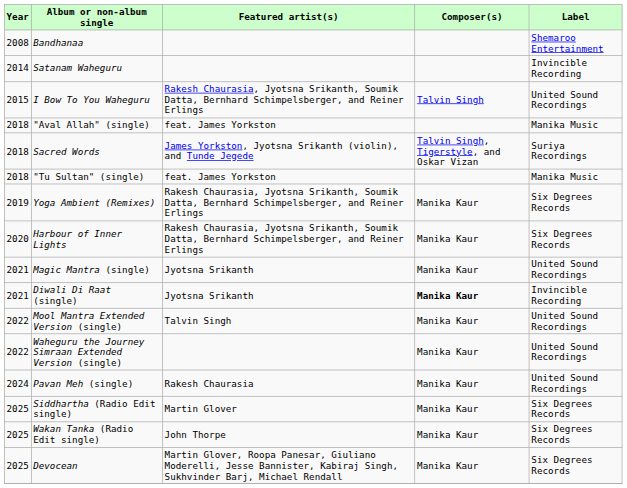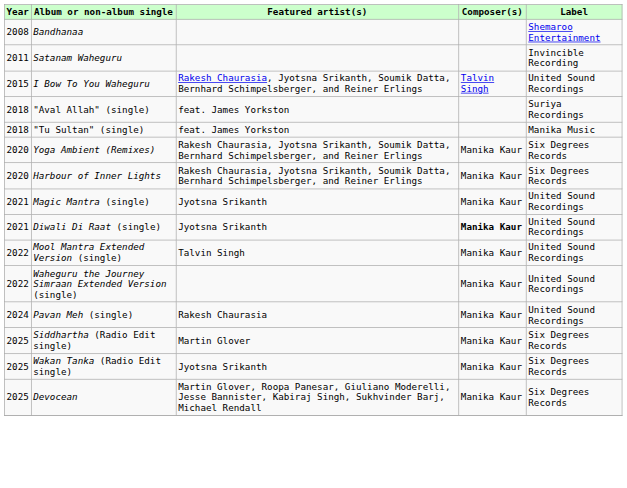 <table class="wikitable plainrowheaders">
 <tr style="background:#cfc; text-align:center;">
 <td><strong>Year</strong></td>
 <td><strong>Album or non-album single</strong></td>
 <td><strong>Featured artist(s)</strong></td>
 <td><strong>Composer(s)</strong></td>
 <td><strong>Label</strong></td>
 </tr>
 <tr>
 <td>2008</td>
 <td><em>Bandhanaa</em></td>
 <td></td>
 <td></td>
 <td><a href='#'>Shemaroo Entertainment</a></td>
 </tr>
 <tr>
-<td>2014</td>
+<td>2011</td>
 <td><em>Satanam Waheguru</em></td>
 <td></td>
 <td></td>
 <td>Invincible Recording</td>
 </tr>
 <tr>
 <td>2015</td>
 <td><em>I Bow To You Waheguru</em></td>
 <td><a href='#'>Rakesh Chaurasia</a>, Jyotsna Srikanth, Soumik Datta, Bernhard Schimpelsberger, and Reiner Erlings</td>
 <td><a href='#'>Talvin Singh</a></td>
 <td>United Sound Recordings</td>
 </tr>
 <tr>
 <td>2018</td>
 <td>"Aval Allah" (single)</td>
 <td>feat. James Yorkston</td>
 <td></td>
-<td>Manika Music</td>
-</tr>
-<tr>
-<td>2018</td>
-<td><em>Sacred Words</em></td>
-<td><a href='#'>James Yorkston</a>, Jyotsna Srikanth (violin), and <a href='#'>Tunde Jegede</a></td>
-<td><a href='#'>Talvin Singh</a>, <a href='#'>Tigerstyle</a>, and Oskar Vizan</td>
 <td>Suriya Recordings</td>
 </tr>
 <tr>
 <td>2018</td>
 <td>"Tu Sultan" (single)</td>
 <td>feat. James Yorkston</td>
 <td></td>
 <td>Manika Music</td>
 </tr>
 <tr>
-<td>2019</td>
+<td>2020</td>
 <td><em>Yoga Ambient (Remixes)</em></td>
 <td>Rakesh Chaurasia, Jyotsna Srikanth, Soumik Datta, Bernhard Schimpelsberger, and Reiner Erlings</td>
 <td>Manika Kaur</td>
 <td>Six Degrees Records</td>
 </tr>
 <tr>
 <td>2020</td>
 <td><em>Harbour of Inner Lights</em></td>
 <td>Rakesh Chaurasia, Jyotsna Srikanth, Soumik Datta, Bernhard Schimpelsberger, and Reiner Erlings</td>
 <td>Manika Kaur</td>
 <td>Six Degrees Records</td>
 </tr>
 <tr>
 <td>2021</td>
 <td><em>Magic Mantra</em> (single)</td>
 <td>Jyotsna Srikanth</td>
 <td>Manika Kaur</td>
 <td>United Sound Recordings</td>
 </tr>
 <tr>
 <td>2021</td>
 <td><em>Diwali Di Raat</em> (single)</td>
 <td>Jyotsna Srikanth</td>
 <td><strong>Manika Kaur</strong></td>
-<td>Invincible Recording</td>
+<td>United Sound Recordings</td>
 </tr>
 <tr>
 <td>2022</td>
 <td><em>Mool Mantra Extended Version</em> (single)</td>
 <td>Talvin Singh</td>
 <td>Manika Kaur</td>
 <td>United Sound Recordings</td>
 </tr>
 <tr>
 <td>2022</td>
 <td><em>Waheguru the Journey Simraan Extended Version</em> (single)</td>
 <td></td>
 <td>Manika Kaur</td>
 <td>United Sound Recordings</td>
 </tr>
 <tr>
 <td>2024</td>
 <td><em>Pavan Meh</em> (single)</td>
 <td>Rakesh Chaurasia</td>
 <td>Manika Kaur</td>
 <td>United Sound Recordings</td>
 </tr>
 <tr>
 <td>2025</td>
 <td><em>Siddhartha</em> (Radio Edit single)</td>
 <td>Martin Glover</td>
 <td>Manika Kaur</td>
 <td>Six Degrees Records</td>
 </tr>
 <tr>
 <td>2025</td>
 <td><em>Wakan Tanka</em> (Radio Edit single)</td>
-<td>John Thorpe</td>
+<td>Jyotsna Srikanth</td>
 <td>Manika Kaur</td>
 <td>Six Degrees Records</td>
 </tr>
 <tr>
 <td>2025</td>
 <td><em>Devocean</em></td>
 <td>Martin Glover, Roopa Panesar, Giuliano Moderelli, Jesse Bannister, Kabiraj Singh, Sukhvinder Barj, Michael Rendall</td>
 <td>Manika Kaur</td>
 <td>Six Degrees Records</td>
 </tr>
 <tr>
 </tr>
 </table>
